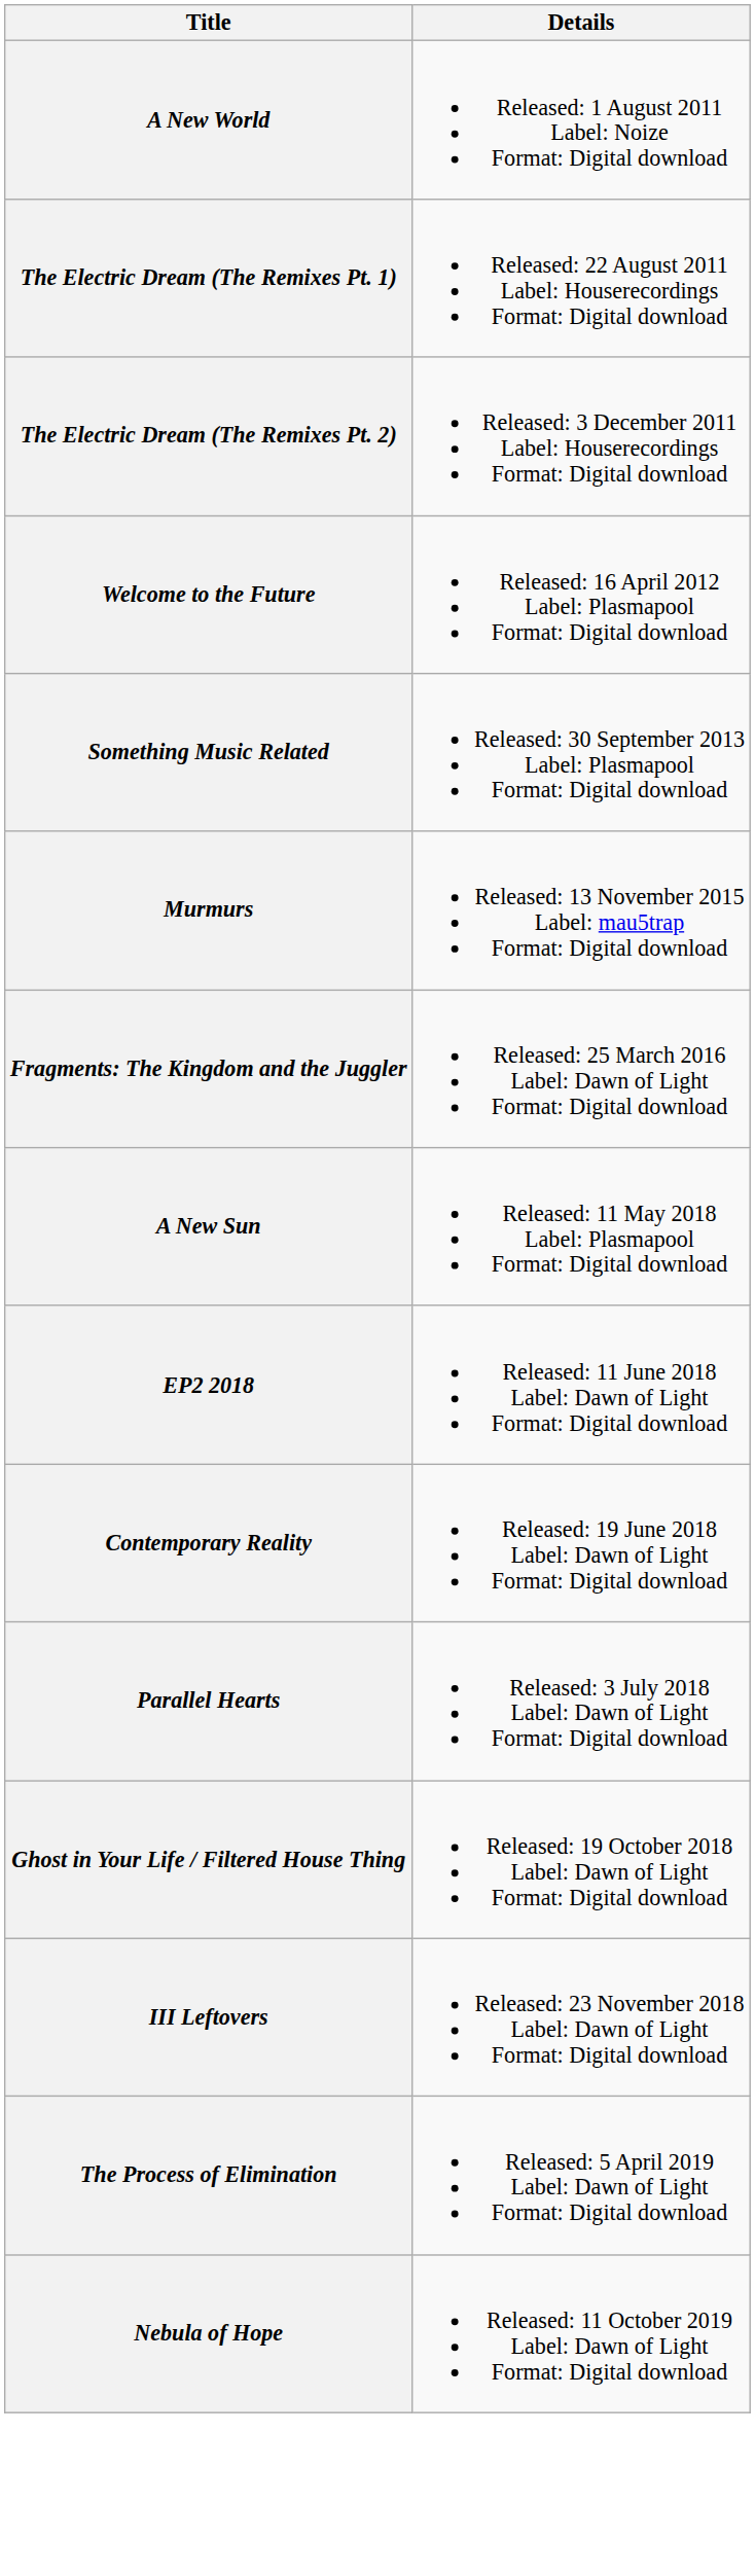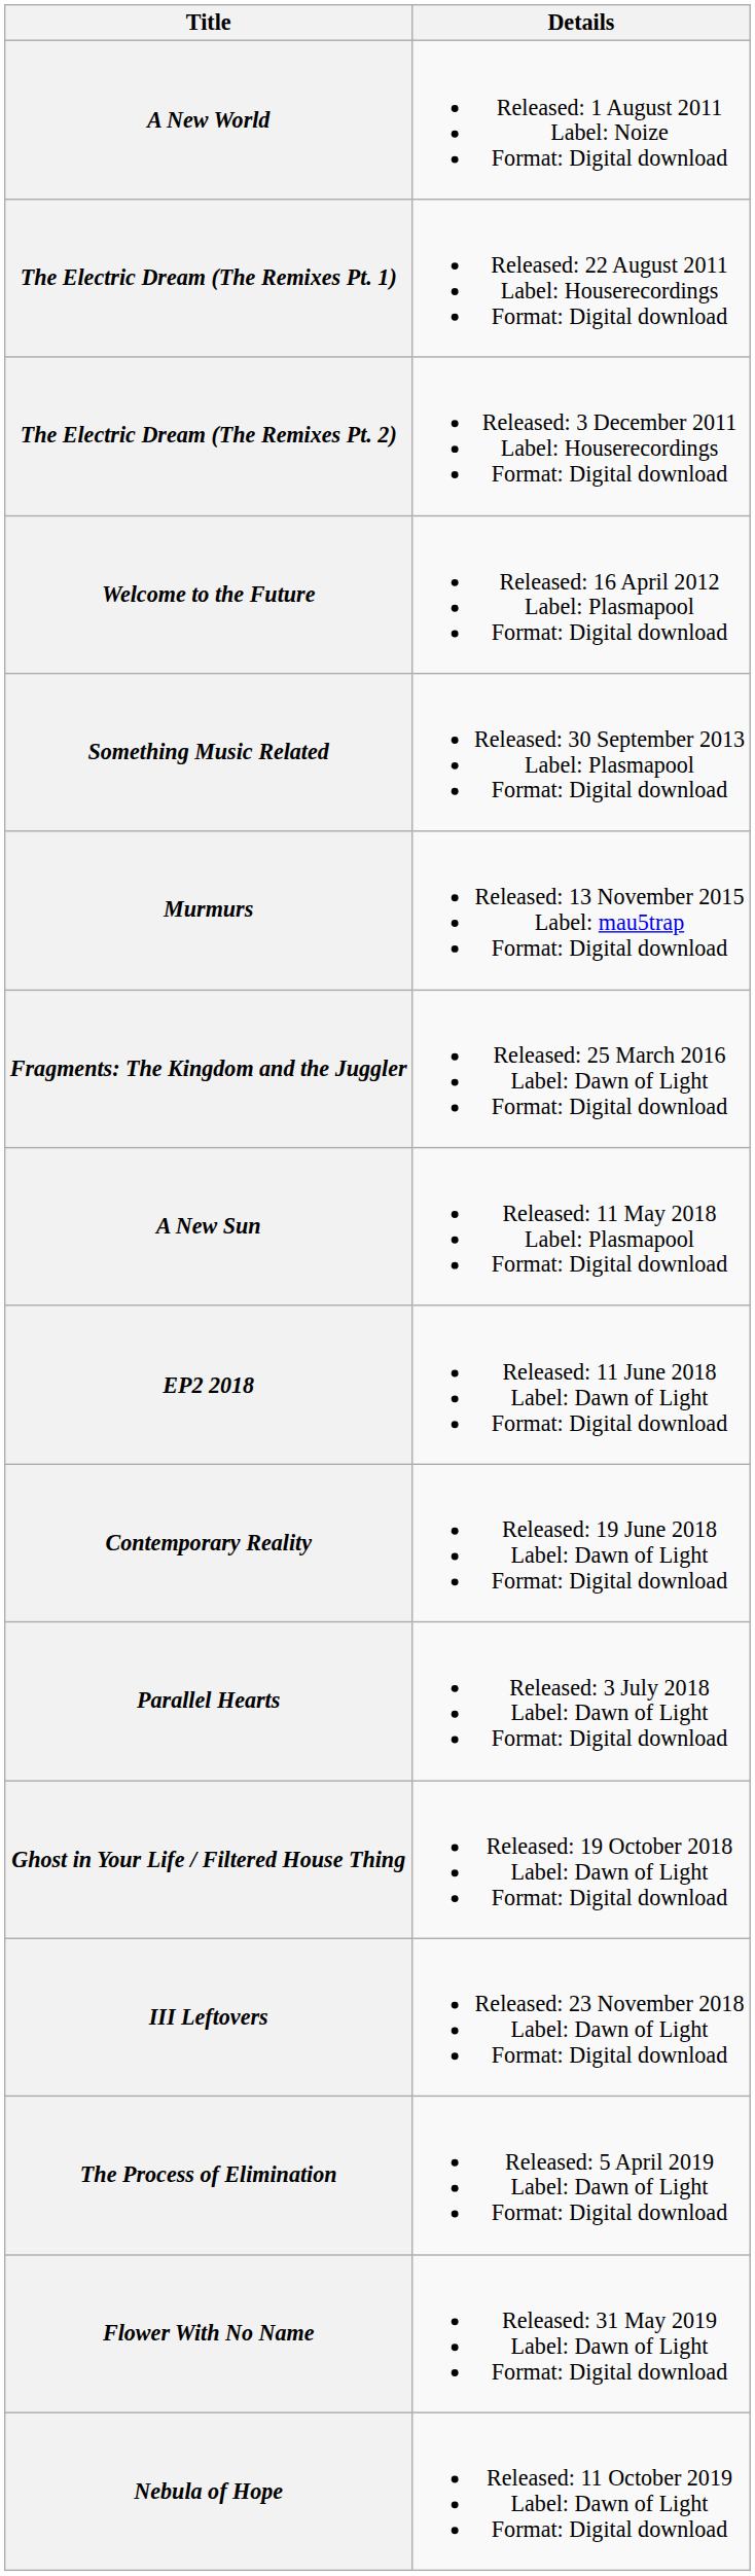 <table class="wikitable plainrowheaders" style="text-align:center;">
 <tr>
 <th scope="col">Title</th>
 <th scope="col">Details</th>
 </tr>
 <tr>
 <th scope="row"><em>A New World</em></th>
 <td><br><ul><li>Released: 1 August 2011</li><li>Label: Noize</li><li>Format: Digital download</li></ul></td>
 </tr>
 <tr>
 <th scope="row"><em>The Electric Dream (The Remixes Pt. 1)</em></th>
 <td><br><ul><li>Released: 22 August 2011</li><li>Label: Houserecordings</li><li>Format: Digital download</li></ul></td>
 </tr>
 <tr>
 <th scope="row"><em>The Electric Dream (The Remixes Pt. 2)</em></th>
 <td><br><ul><li>Released: 3 December 2011</li><li>Label: Houserecordings</li><li>Format: Digital download</li></ul></td>
 </tr>
 <tr>
 <th scope="row"><em>Welcome to the Future</em></th>
 <td><br><ul><li>Released: 16 April 2012</li><li>Label: Plasmapool</li><li>Format: Digital download</li></ul></td>
 </tr>
 <tr>
 <th scope="row"><em>Something Music Related</em></th>
 <td><br><ul><li>Released: 30 September 2013</li><li>Label: Plasmapool</li><li>Format: Digital download</li></ul></td>
 </tr>
 <tr>
 <th scope="row"><em>Murmurs</em></th>
 <td><br><ul><li>Released: 13 November 2015</li><li>Label: <a href='#'>mau5trap</a></li><li>Format: Digital download</li></ul></td>
 </tr>
 <tr>
 <th scope="row"><em>Fragments: The Kingdom and the Juggler</em></th>
 <td><br><ul><li>Released: 25 March 2016</li><li>Label: Dawn of Light</li><li>Format: Digital download</li></ul></td>
 </tr>
 <tr>
 <th scope="row"><em>A New Sun</em></th>
 <td><br><ul><li>Released: 11 May 2018</li><li>Label: Plasmapool</li><li>Format: Digital download</li></ul></td>
 </tr>
 <tr>
 <th scope="row"><em>EP2 2018</em></th>
 <td><br><ul><li>Released: 11 June 2018</li><li>Label: Dawn of Light</li><li>Format: Digital download</li></ul></td>
 </tr>
 <tr>
 <th scope="row"><em>Contemporary Reality</em></th>
 <td><br><ul><li>Released: 19 June 2018</li><li>Label: Dawn of Light</li><li>Format: Digital download</li></ul></td>
 </tr>
 <tr>
 <th scope="row"><em>Parallel Hearts</em></th>
 <td><br><ul><li>Released: 3 July 2018</li><li>Label: Dawn of Light</li><li>Format: Digital download</li></ul></td>
 </tr>
 <tr>
 <th scope="row"><em>Ghost in Your Life / Filtered House Thing</em></th>
 <td><br><ul><li>Released: 19 October 2018</li><li>Label: Dawn of Light</li><li>Format: Digital download</li></ul></td>
 </tr>
 <tr>
 <th scope="row"><em>III Leftovers</em></th>
 <td><br><ul><li>Released: 23 November 2018</li><li>Label: Dawn of Light</li><li>Format: Digital download</li></ul></td>
 </tr>
 <tr>
 <th scope="row"><em>The Process of Elimination</em></th>
 <td><br><ul><li>Released: 5 April 2019</li><li>Label: Dawn of Light</li><li>Format: Digital download</li></ul></td>
 </tr>
 <tr>
+<th scope="row"><em>Flower With No Name</em></th>
+<td><br><ul><li>Released: 31 May 2019</li><li>Label: Dawn of Light</li><li>Format: Digital download</li></ul></td>
+</tr>
+<tr>
 <th scope="row"><em>Nebula of Hope</em></th>
 <td><br><ul><li>Released: 11 October 2019</li><li>Label: Dawn of Light</li><li>Format: Digital download</li></ul></td>
 </tr>
 </table>
